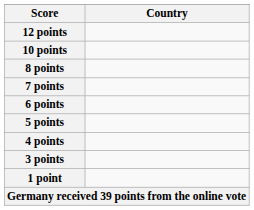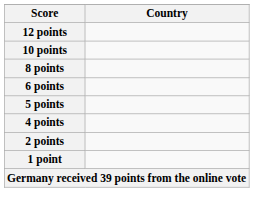 <table class="wikitable">
 <tr>
 </tr>
 <tr>
 <th scope="col" width="33%">Score</th>
 <th scope="col">Country</th>
 </tr>
 <tr>
 <th scope="row">12 points</th>
 <td></td>
 </tr>
 <tr>
 <th scope="row">10 points</th>
 <td></td>
 </tr>
 <tr>
 <th scope="row">8 points</th>
 <td></td>
 </tr>
 <tr>
-<th scope="row">7 points</th>
-<td></td>
-</tr>
-<tr>
 <th scope="row">6 points</th>
 <td></td>
 </tr>
 <tr>
 <th scope="row">5 points</th>
 <td></td>
 </tr>
 <tr>
 <th scope="row">4 points</th>
 <td></td>
 </tr>
 <tr>
-<th scope="row">3 points</th>
+<th scope="row">2 points</th>
 <td></td>
 </tr>
 <tr>
 <th scope="row">1 point</th>
 <td></td>
 </tr>
 <tr>
 <th colspan="2">Germany received 39 points from the online vote</th>
 </tr>
 </table>
